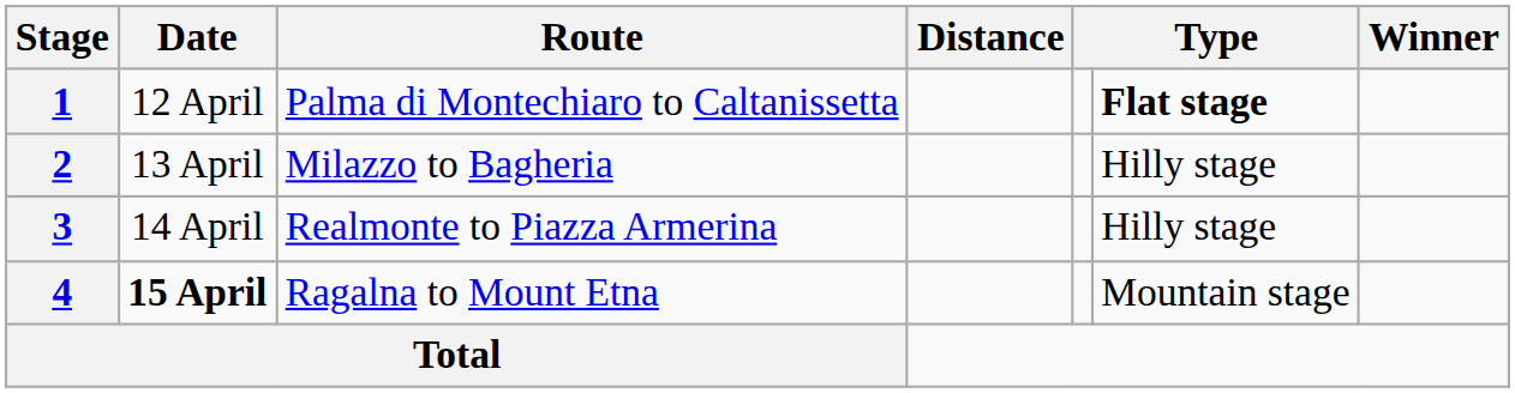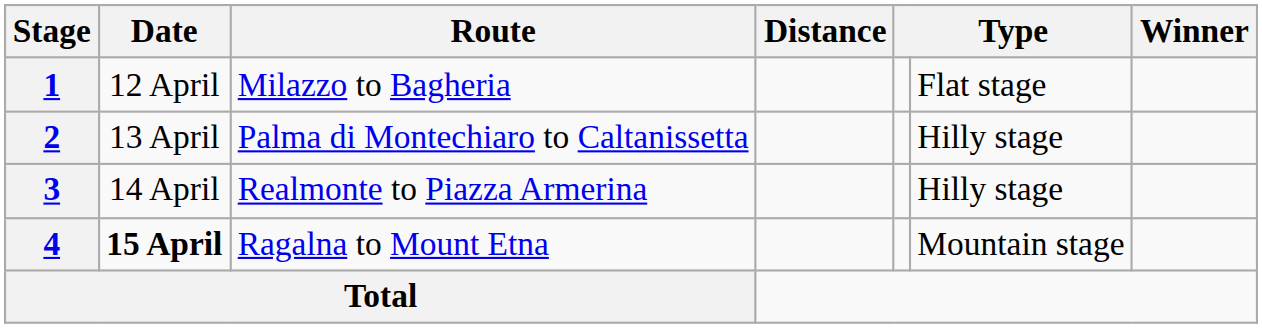 <table class="wikitable">
 <tr>
 <th scope="col">Stage</th>
 <th scope="col">Date</th>
 <th scope="col">Route</th>
 <th scope="col">Distance</th>
 <th scope="col" colspan="2">Type</th>
 <th scope="col">Winner</th>
 </tr>
 <tr>
 <th scope="row" style="text-align:center;"><a href='#'>1</a></th>
 <td style="text-align:center;">12 April</td>
-<td><a href='#'>Palma di Montechiaro</a> to <a href='#'>Caltanissetta</a></td>
+<td><a href='#'>Milazzo</a> to <a href='#'>Bagheria</a></td>
 <td style="text-align:center;"></td>
 <td></td>
-<td><strong>Flat stage</strong></td>
+<td>Flat stage</td>
 <td></td>
 </tr>
 <tr>
 <th scope="row" style="text-align:center;"><a href='#'>2</a></th>
 <td style="text-align:center;">13 April</td>
-<td><a href='#'>Milazzo</a> to <a href='#'>Bagheria</a></td>
+<td><a href='#'>Palma di Montechiaro</a> to <a href='#'>Caltanissetta</a></td>
 <td style="text-align:center;"></td>
 <td></td>
 <td>Hilly stage</td>
 <td></td>
 </tr>
 <tr>
 <th scope="row" style="text-align:center;"><a href='#'>3</a></th>
 <td style="text-align:center;">14 April</td>
 <td><a href='#'>Realmonte</a> to <a href='#'>Piazza Armerina</a></td>
 <td style="text-align:center;"></td>
 <td></td>
 <td>Hilly stage</td>
 <td></td>
 </tr>
 <tr>
 <th scope="row" style="text-align:center;"><a href='#'>4</a></th>
 <td style="text-align:center;"><strong>15 April</strong></td>
 <td><a href='#'>Ragalna</a> to <a href='#'>Mount Etna</a></td>
 <td style="text-align:center;"></td>
 <td></td>
 <td>Mountain stage</td>
 <td></td>
 </tr>
 <tr>
 <th colspan="3">Total</th>
 <td colspan="4" style="text-align:center;"></td>
 </tr>
 </table>
